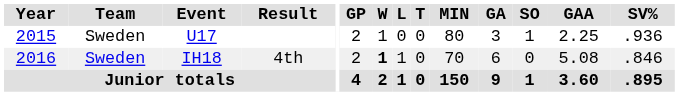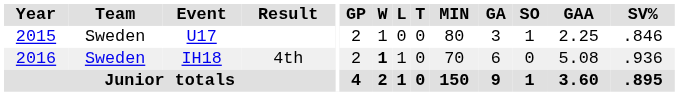 <table border="0" cellpadding="1" cellspacing="0" ID="Table3" style="text-align:center; width:40em;">
 <tr bgcolor="#e0e0e0">
 <th>Year</th>
 <th>Team</th>
 <th>Event</th>
 <th>Result</th>
 <th rowspan="99" bgcolor="#ffffff"></th>
 <th>GP</th>
 <th>W</th>
 <th>L</th>
 <th>T</th>
 <th>MIN</th>
 <th>GA</th>
 <th>SO</th>
 <th>GAA</th>
 <th>SV%</th>
 </tr>
 <tr>
 <td><a href='#'>2015</a></td>
 <td>Sweden</td>
 <td><a href='#'>U17</a></td>
 <td></td>
 <td>2</td>
 <td>1</td>
 <td>0</td>
 <td>0</td>
 <td>80</td>
 <td>3</td>
 <td>1</td>
 <td>2.25</td>
-<td>.936</td>
+<td>.846</td>
 </tr>
 <tr bgcolor="#f0f0f0">
 <td><a href='#'>2016</a></td>
 <td><a href='#'>Sweden</a></td>
 <td><a href='#'>IH18</a></td>
 <td>4th</td>
 <td>2</td>
 <td><strong>1</strong></td>
 <td>1</td>
 <td>0</td>
 <td>70</td>
 <td>6</td>
 <td>0</td>
 <td>5.08</td>
-<td>.846</td>
+<td>.936</td>
 </tr>
 <tr bgcolor="#e0e0e0">
 <th colspan="4">Junior totals</th>
 <th>4</th>
 <th>2</th>
 <th>1</th>
 <th>0</th>
 <th>150</th>
 <th>9</th>
 <th>1</th>
 <th>3.60</th>
 <th>.895</th>
 </tr>
 </table>
